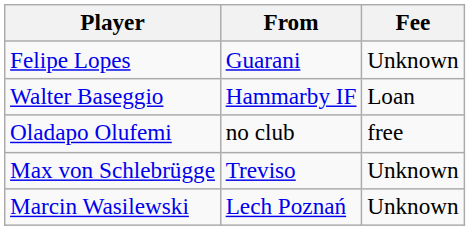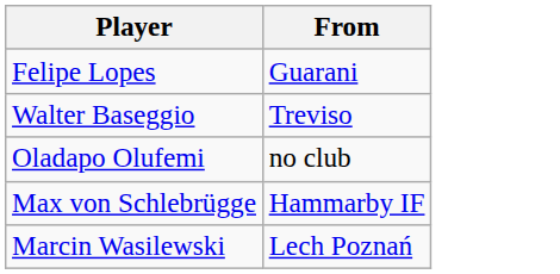 <table class="wikitable" style="text-align:left;">
 <tr>
 <th><strong>Player</strong></th>
 <th><strong>From</strong></th>
-<th><strong>Fee</strong></th>
 </tr>
 <tr>
 <td> <a href='#'>Felipe Lopes</a></td>
 <td> <a href='#'>Guarani</a></td>
-<td>Unknown</td>
 </tr>
 <tr>
 <td> <a href='#'>Walter Baseggio</a></td>
-<td>  <a href='#'>Hammarby IF</a></td>
-<td>Loan</td>
+<td> <a href='#'>Treviso</a></td>
 </tr>
 <tr>
 <td> <a href='#'>Oladapo Olufemi</a></td>
 <td>no club</td>
-<td>free</td>
 </tr>
 <tr>
 <td> <a href='#'>Max von Schlebrügge</a></td>
-<td> <a href='#'>Treviso</a></td>
-<td>Unknown</td>
+<td>  <a href='#'>Hammarby IF</a></td>
 </tr>
 <tr>
 <td> <a href='#'>Marcin Wasilewski</a></td>
 <td> <a href='#'>Lech Poznań</a></td>
-<td>Unknown</td>
 </tr>
 </table>
